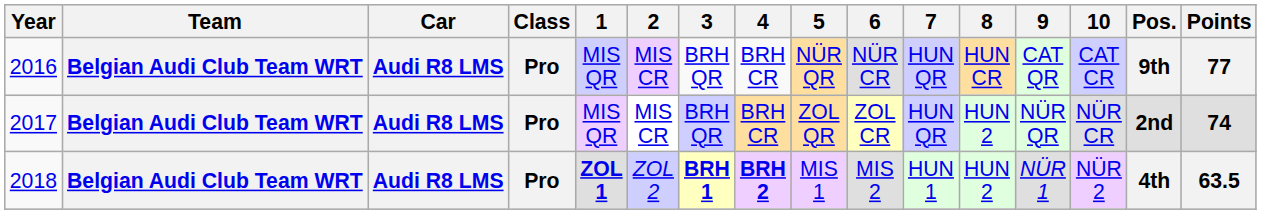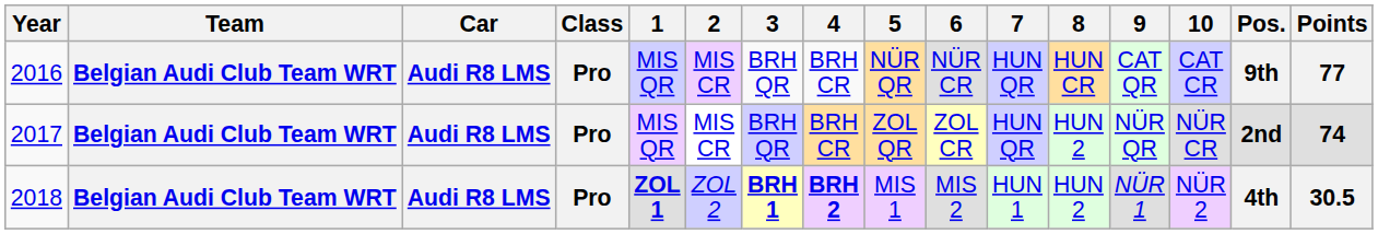 <table class="wikitable" border="1" style="text-align:center; font-size:85%;">
 <tr>
 <th>Year</th>
 <th>Team</th>
 <th>Car</th>
 <th>Class</th>
 <th>1</th>
 <th>2</th>
 <th>3</th>
 <th>4</th>
 <th>5</th>
 <th>6</th>
 <th>7</th>
 <th>8</th>
 <th>9</th>
 <th>10</th>
 <th>Pos.</th>
 <th>Points</th>
 </tr>
 <tr>
 <td><a href='#'>2016</a></td>
 <th nowrap><a href='#'>Belgian Audi Club Team WRT</a></th>
 <th nowrap><a href='#'>Audi R8 LMS</a></th>
 <th>Pro</th>
 <td style="background:#CFCFFF;"><a href='#'>MIS<br>QR</a><br></td>
 <td style="background:#EFCFFF;"><a href='#'>MIS<br>CR</a><br></td>
 <td><a href='#'>BRH<br>QR</a></td>
 <td><a href='#'>BRH<br>CR</a></td>
 <td style="background:#FFDF9F;"><a href='#'>NÜR<br>QR</a><br></td>
 <td style="background:#DFDFDF;"><a href='#'>NÜR<br>CR</a><br></td>
 <td style="background:#CFCFFF;"><a href='#'>HUN<br>QR</a><br></td>
 <td style="background:#FFDF9F;"><a href='#'>HUN<br>CR</a><br></td>
 <td style="background:#DFFFDF;"><a href='#'>CAT<br>QR</a><br></td>
 <td style="background:#CFCFFF;"><a href='#'>CAT<br>CR</a><br></td>
 <th>9th</th>
 <th>77</th>
 </tr>
 <tr>
 <td><a href='#'>2017</a></td>
 <th nowrap><a href='#'>Belgian Audi Club Team WRT</a></th>
 <th nowrap><a href='#'>Audi R8 LMS</a></th>
 <th>Pro</th>
 <td style="background:#EFCFFF;"><a href='#'>MIS<br>QR</a><br></td>
 <td style="background:#FFFFFF;"><a href='#'>MIS<br>CR</a><br></td>
 <td style="background:#CFCFFF;"><a href='#'>BRH<br>QR</a><br></td>
 <td style="background:#FFDF9F;"><a href='#'>BRH<br>CR</a><br></td>
 <td style="background:#FFDF9F;"><a href='#'>ZOL<br>QR</a><br></td>
 <td style="background:#FFFFBF;"><a href='#'>ZOL<br>CR</a><br></td>
 <td style="background:#CFCFFF;"><a href='#'>HUN<br>QR</a><br></td>
 <td style="background:#DFFFDF;"><a href='#'>HUN<br>2</a><br></td>
 <td style="background:#DFFFDF;"><a href='#'>NÜR<br>QR</a><br></td>
 <td style="background:#DFDFDF;"><a href='#'>NÜR<br>CR</a><br></td>
 <th style="background:#DFDFDF;">2nd</th>
 <th style="background:#DFDFDF;">74</th>
 </tr>
 <tr>
 <td><a href='#'>2018</a></td>
 <th nowrap><a href='#'>Belgian Audi Club Team WRT</a></th>
 <th nowrap><a href='#'>Audi R8 LMS</a></th>
 <th>Pro</th>
 <td style="background:#DFDFDF;"><strong><a href='#'>ZOL<br>1</a></strong><br></td>
 <td style="background:#CFCFFF;"><em><a href='#'>ZOL<br>2</a></em><br></td>
 <td style="background:#FFFFBF;"><strong><a href='#'>BRH<br>1</a></strong><br></td>
 <td style="background:#EFCFFF;"><strong><a href='#'>BRH<br>2</a><br></strong></td>
 <td style="background:#EFCFFF;"><a href='#'>MIS<br>1</a><br></td>
 <td style="background:#DFDFDF;"><a href='#'>MIS<br>2</a><br></td>
 <td style="background:#DFFFDF;"><a href='#'>HUN<br>1</a><br></td>
 <td style="background:#DFFFDF;"><a href='#'>HUN<br>2</a><br></td>
 <td style="background:#DFDFDF;"><em><a href='#'>NÜR<br>1</a></em><br></td>
 <td style="background:#EFCFFF;"><a href='#'>NÜR<br>2</a><br></td>
 <th>4th</th>
-<th>63.5</th>
+<th>30.5</th>
 </tr>
 </table>
